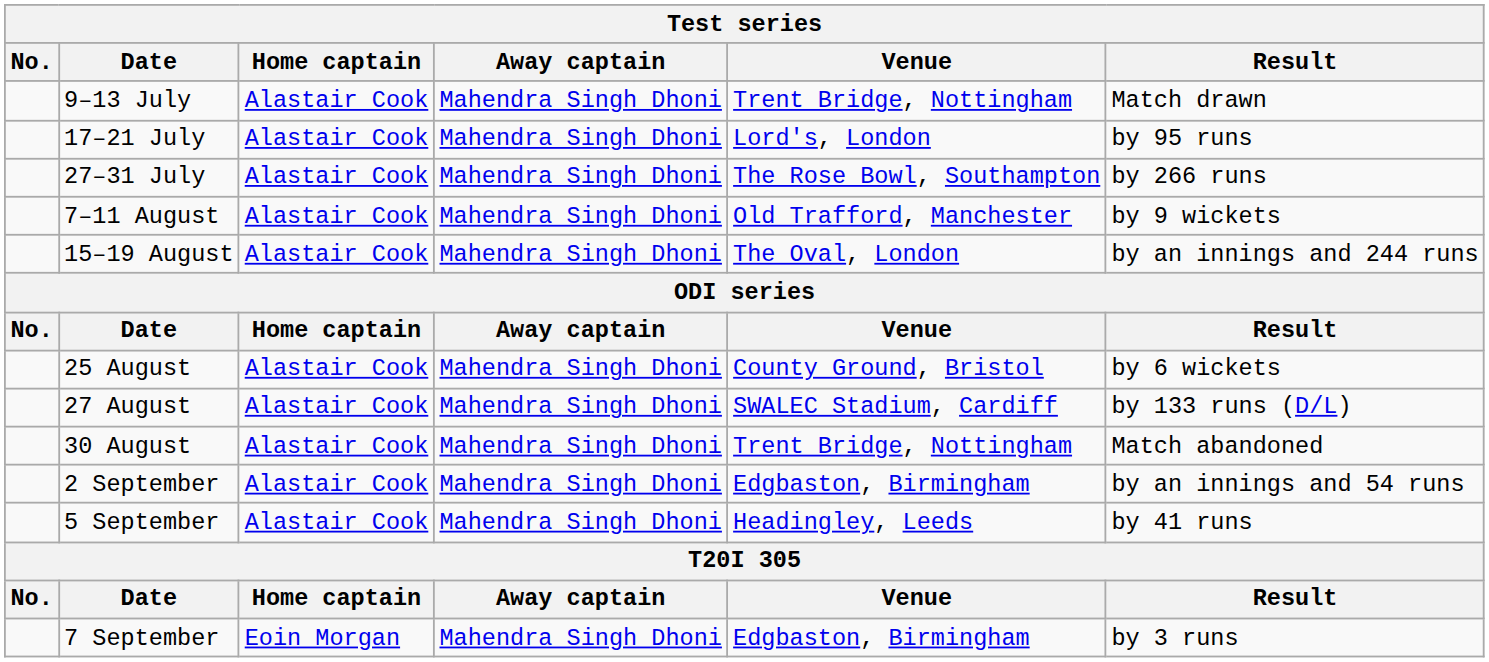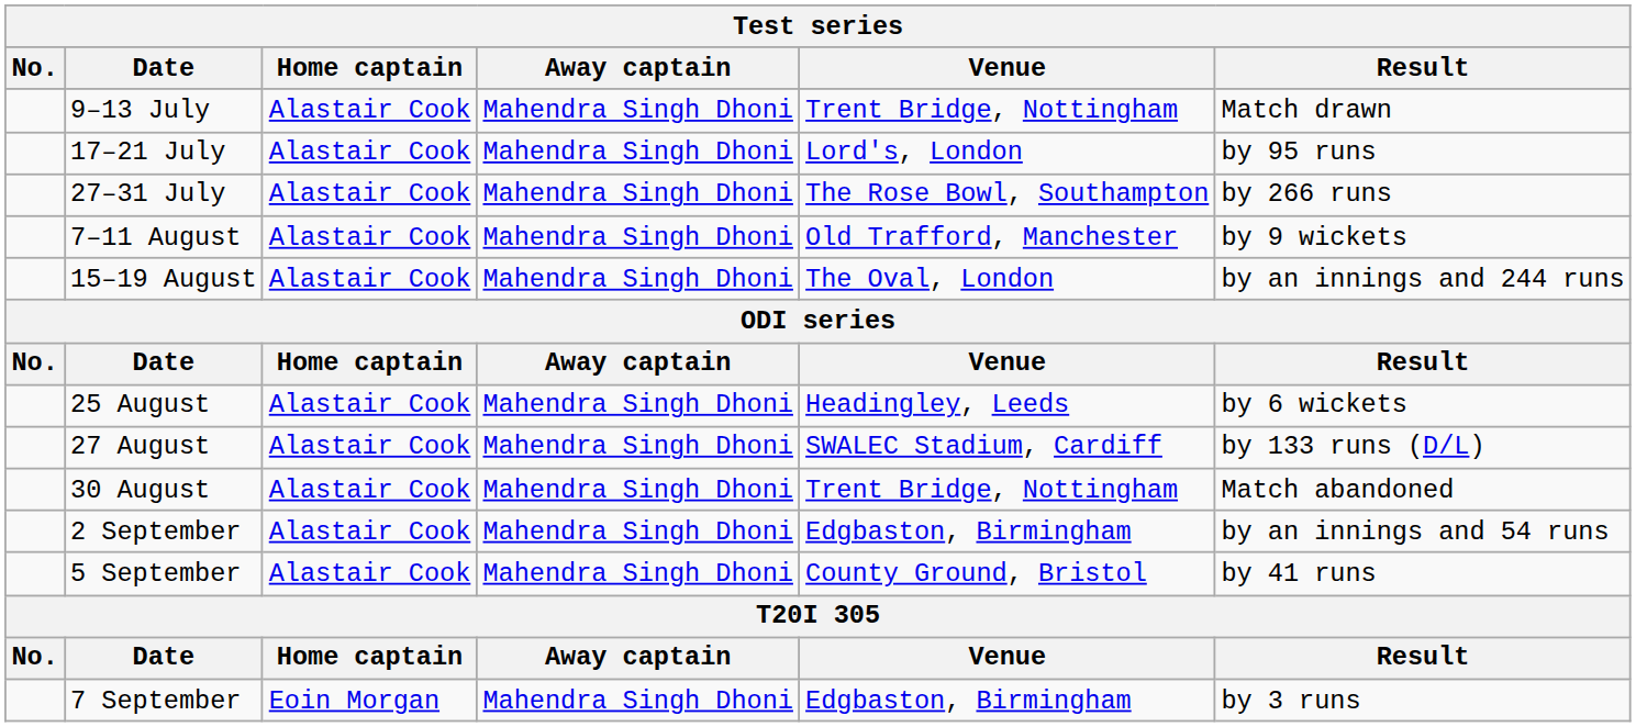 <table class="wikitable">
 <tr>
 <th colspan="9">Test series</th>
 </tr>
 <tr>
 <th>No.</th>
 <th>Date</th>
 <th>Home captain</th>
 <th>Away captain</th>
 <th>Venue</th>
 <th>Result</th>
 </tr>
 <tr>
 <td></td>
 <td>9–13 July</td>
 <td><a href='#'>Alastair Cook</a></td>
 <td><a href='#'>Mahendra Singh Dhoni</a></td>
 <td><a href='#'>Trent Bridge</a>, <a href='#'>Nottingham</a></td>
 <td>Match drawn</td>
 </tr>
 <tr>
 <td></td>
 <td>17–21 July</td>
 <td><a href='#'>Alastair Cook</a></td>
 <td><a href='#'>Mahendra Singh Dhoni</a></td>
 <td><a href='#'>Lord's</a>, <a href='#'>London</a></td>
 <td> by 95 runs</td>
 </tr>
 <tr>
 <td></td>
 <td>27–31 July</td>
 <td><a href='#'>Alastair Cook</a></td>
 <td><a href='#'>Mahendra Singh Dhoni</a></td>
 <td><a href='#'>The Rose Bowl</a>, <a href='#'>Southampton</a></td>
 <td> by 266 runs</td>
 </tr>
 <tr>
 <td></td>
 <td>7–11 August</td>
 <td><a href='#'>Alastair Cook</a></td>
 <td><a href='#'>Mahendra Singh Dhoni</a></td>
 <td><a href='#'>Old Trafford</a>, <a href='#'>Manchester</a></td>
 <td> by 9 wickets</td>
 </tr>
 <tr>
 <td></td>
 <td>15–19 August</td>
 <td><a href='#'>Alastair Cook</a></td>
 <td><a href='#'>Mahendra Singh Dhoni</a></td>
 <td><a href='#'>The Oval</a>, <a href='#'>London</a></td>
 <td> by an innings and 244 runs</td>
 </tr>
 <tr>
 <th colspan="9">ODI series</th>
 </tr>
 <tr>
 <th>No.</th>
 <th>Date</th>
 <th>Home captain</th>
 <th>Away captain</th>
 <th>Venue</th>
 <th>Result</th>
 </tr>
 <tr>
 <td></td>
 <td>25 August</td>
 <td><a href='#'>Alastair Cook</a></td>
 <td><a href='#'>Mahendra Singh Dhoni</a></td>
-<td><a href='#'>County Ground</a>, <a href='#'>Bristol</a></td>
+<td><a href='#'>Headingley</a>, <a href='#'>Leeds</a></td>
 <td> by 6 wickets</td>
 </tr>
 <tr>
 <td></td>
 <td>27 August</td>
 <td><a href='#'>Alastair Cook</a></td>
 <td><a href='#'>Mahendra Singh Dhoni</a></td>
 <td><a href='#'>SWALEC Stadium</a>, <a href='#'>Cardiff</a></td>
 <td> by 133 runs (<a href='#'>D/L</a>)</td>
 </tr>
 <tr>
 <td></td>
 <td>30 August</td>
 <td><a href='#'>Alastair Cook</a></td>
 <td><a href='#'>Mahendra Singh Dhoni</a></td>
 <td><a href='#'>Trent Bridge</a>, <a href='#'>Nottingham</a></td>
 <td>Match abandoned</td>
 </tr>
 <tr>
 <td></td>
 <td>2 September</td>
 <td><a href='#'>Alastair Cook</a></td>
 <td><a href='#'>Mahendra Singh Dhoni</a></td>
 <td><a href='#'>Edgbaston</a>, <a href='#'>Birmingham</a></td>
 <td> by an innings and 54 runs</td>
 </tr>
 <tr>
 <td></td>
 <td>5 September</td>
 <td><a href='#'>Alastair Cook</a></td>
 <td><a href='#'>Mahendra Singh Dhoni</a></td>
-<td><a href='#'>Headingley</a>, <a href='#'>Leeds</a></td>
+<td><a href='#'>County Ground</a>, <a href='#'>Bristol</a></td>
 <td> by 41 runs</td>
 </tr>
 <tr>
 <th colspan="9">T20I 305</th>
 </tr>
 <tr>
 <th>No.</th>
 <th>Date</th>
 <th>Home captain</th>
 <th>Away captain</th>
 <th>Venue</th>
 <th>Result</th>
 </tr>
 <tr>
 <td></td>
 <td>7 September</td>
 <td><a href='#'>Eoin Morgan</a></td>
 <td><a href='#'>Mahendra Singh Dhoni</a></td>
 <td><a href='#'>Edgbaston</a>, <a href='#'>Birmingham</a></td>
 <td> by 3 runs</td>
 </tr>
 </table>
